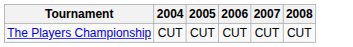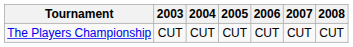 <table class="wikitable" style="font-size:95%;text-align:center;">
 <tr>
 <th>Tournament</th>
+<th>2003</th>
 <th>2004</th>
 <th>2005</th>
 <th>2006</th>
 <th>2007</th>
 <th>2008</th>
 </tr>
 <tr>
 <td align=left><a href='#'>The Players Championship</a></td>
 <td>CUT</td>
 <td>CUT</td>
 <td>CUT</td>
 <td>CUT</td>
 <td>CUT</td>
+<td>CUT</td>
 </tr>
 </table>
